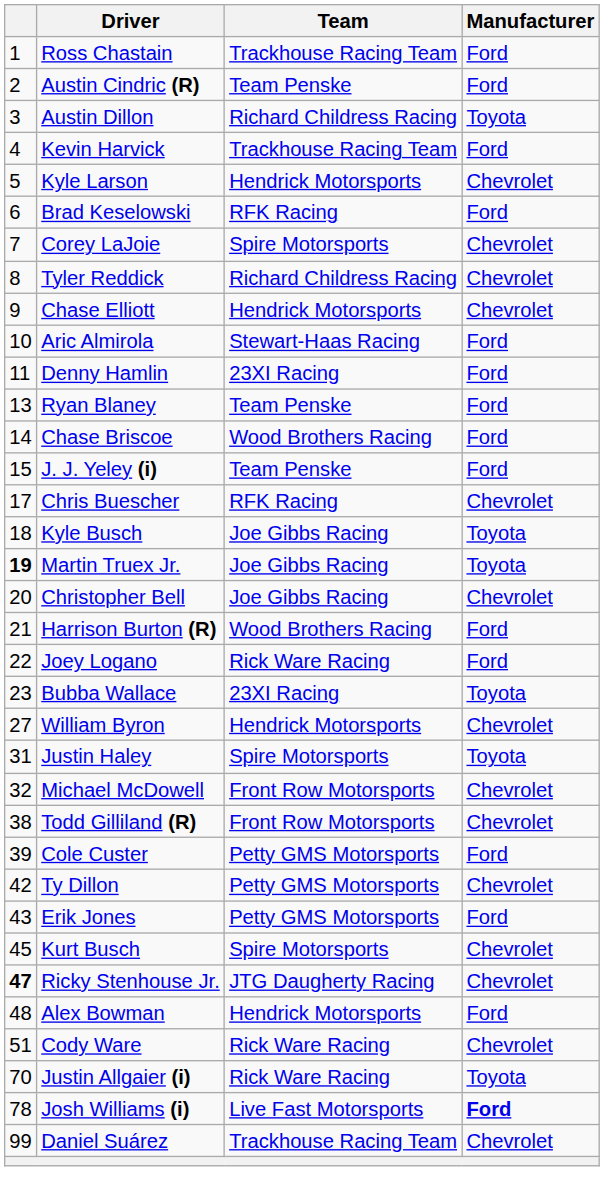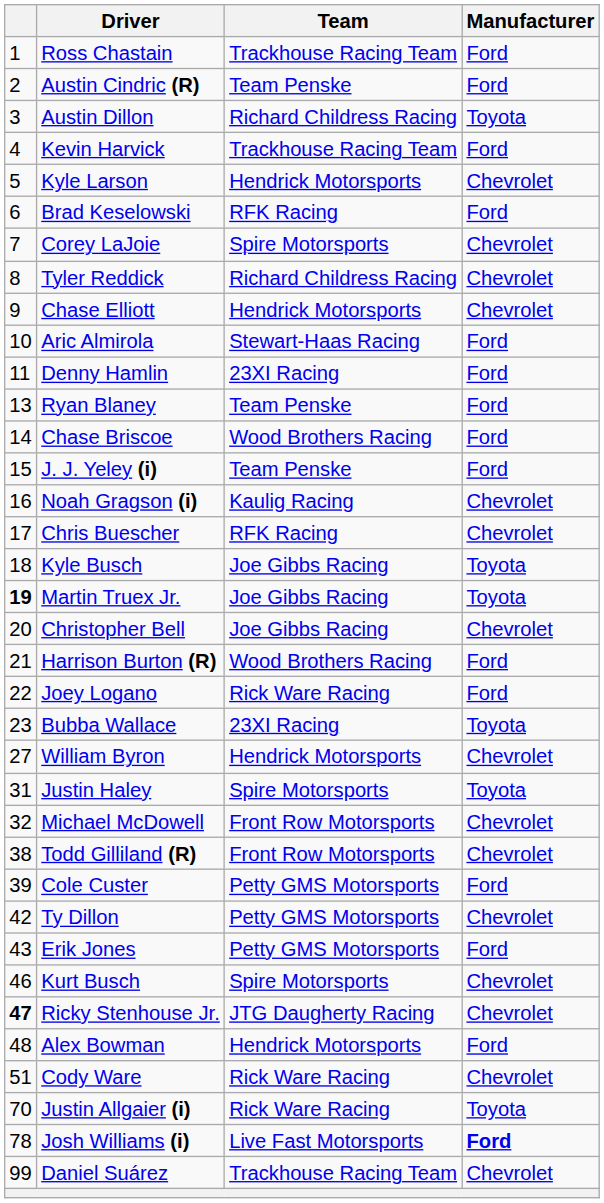 <table class="wikitable" style="font-size:95%">
 <tr>
 <th></th>
 <th>Driver</th>
 <th>Team</th>
 <th>Manufacturer</th>
 </tr>
 <tr>
 <td>1</td>
 <td><a href='#'>Ross Chastain</a></td>
 <td><a href='#'>Trackhouse Racing Team</a></td>
 <td><a href='#'>Ford</a></td>
 </tr>
 <tr>
 <td>2</td>
 <td><a href='#'>Austin Cindric</a> <strong>(R)</strong></td>
 <td><a href='#'>Team Penske</a></td>
 <td><a href='#'>Ford</a></td>
 </tr>
 <tr>
 <td>3</td>
 <td><a href='#'>Austin Dillon</a></td>
 <td><a href='#'>Richard Childress Racing</a></td>
 <td><a href='#'>Toyota</a></td>
 </tr>
 <tr>
 <td>4</td>
 <td><a href='#'>Kevin Harvick</a></td>
 <td><a href='#'>Trackhouse Racing Team</a></td>
 <td><a href='#'>Ford</a></td>
 </tr>
 <tr>
 <td>5</td>
 <td><a href='#'>Kyle Larson</a></td>
 <td><a href='#'>Hendrick Motorsports</a></td>
 <td><a href='#'>Chevrolet</a></td>
 </tr>
 <tr>
 <td>6</td>
 <td><a href='#'>Brad Keselowski</a></td>
 <td><a href='#'>RFK Racing</a></td>
 <td><a href='#'>Ford</a></td>
 </tr>
 <tr>
 <td>7</td>
 <td><a href='#'>Corey LaJoie</a></td>
 <td><a href='#'>Spire Motorsports</a></td>
 <td><a href='#'>Chevrolet</a></td>
 </tr>
 <tr>
 <td>8</td>
 <td><a href='#'>Tyler Reddick</a></td>
 <td><a href='#'>Richard Childress Racing</a></td>
 <td><a href='#'>Chevrolet</a></td>
 </tr>
 <tr>
 <td>9</td>
 <td><a href='#'>Chase Elliott</a></td>
 <td><a href='#'>Hendrick Motorsports</a></td>
 <td><a href='#'>Chevrolet</a></td>
 </tr>
 <tr>
 <td>10</td>
 <td><a href='#'>Aric Almirola</a></td>
 <td><a href='#'>Stewart-Haas Racing</a></td>
 <td><a href='#'>Ford</a></td>
 </tr>
 <tr>
 <td>11</td>
 <td><a href='#'>Denny Hamlin</a></td>
 <td><a href='#'>23XI Racing</a></td>
 <td><a href='#'>Ford</a></td>
 </tr>
 <tr>
 <td>13</td>
 <td><a href='#'>Ryan Blaney</a></td>
 <td><a href='#'>Team Penske</a></td>
 <td><a href='#'>Ford</a></td>
 </tr>
 <tr>
 <td>14</td>
 <td><a href='#'>Chase Briscoe</a></td>
 <td><a href='#'>Wood Brothers Racing</a></td>
 <td><a href='#'>Ford</a></td>
 </tr>
 <tr>
 <td>15</td>
 <td><a href='#'>J. J. Yeley</a> <strong>(i)</strong></td>
 <td><a href='#'>Team Penske</a></td>
 <td><a href='#'>Ford</a></td>
 </tr>
 <tr>
+<td>16</td>
+<td><a href='#'>Noah Gragson</a> <strong>(i)</strong></td>
+<td><a href='#'>Kaulig Racing</a></td>
+<td><a href='#'>Chevrolet</a></td>
+</tr>
+<tr>
 <td>17</td>
 <td><a href='#'>Chris Buescher</a></td>
 <td><a href='#'>RFK Racing</a></td>
 <td><a href='#'>Chevrolet</a></td>
 </tr>
 <tr>
 <td>18</td>
 <td><a href='#'>Kyle Busch</a></td>
 <td><a href='#'>Joe Gibbs Racing</a></td>
 <td><a href='#'>Toyota</a></td>
 </tr>
 <tr>
 <td><strong>19</strong></td>
 <td><a href='#'>Martin Truex Jr.</a></td>
 <td><a href='#'>Joe Gibbs Racing</a></td>
 <td><a href='#'>Toyota</a></td>
 </tr>
 <tr>
 <td>20</td>
 <td><a href='#'>Christopher Bell</a></td>
 <td><a href='#'>Joe Gibbs Racing</a></td>
 <td><a href='#'>Chevrolet</a></td>
 </tr>
 <tr>
 <td>21</td>
 <td><a href='#'>Harrison Burton</a> <strong>(R)</strong></td>
 <td><a href='#'>Wood Brothers Racing</a></td>
 <td><a href='#'>Ford</a></td>
 </tr>
 <tr>
 <td>22</td>
 <td><a href='#'>Joey Logano</a></td>
 <td><a href='#'>Rick Ware Racing</a></td>
 <td><a href='#'>Ford</a></td>
 </tr>
 <tr>
 <td>23</td>
 <td><a href='#'>Bubba Wallace</a></td>
 <td><a href='#'>23XI Racing</a></td>
 <td><a href='#'>Toyota</a></td>
 </tr>
 <tr>
 <td>27</td>
 <td><a href='#'>William Byron</a></td>
 <td><a href='#'>Hendrick Motorsports</a></td>
 <td><a href='#'>Chevrolet</a></td>
 </tr>
 <tr>
 <td>31</td>
 <td><a href='#'>Justin Haley</a></td>
 <td><a href='#'>Spire Motorsports</a></td>
 <td><a href='#'>Toyota</a></td>
 </tr>
 <tr>
 <td>32</td>
 <td><a href='#'>Michael McDowell</a></td>
 <td><a href='#'>Front Row Motorsports</a></td>
 <td><a href='#'>Chevrolet</a></td>
 </tr>
 <tr>
 <td>38</td>
 <td><a href='#'>Todd Gilliland</a> <strong>(R)</strong></td>
 <td><a href='#'>Front Row Motorsports</a></td>
 <td><a href='#'>Chevrolet</a></td>
 </tr>
 <tr>
 <td>39</td>
 <td><a href='#'>Cole Custer</a></td>
 <td><a href='#'>Petty GMS Motorsports</a></td>
 <td><a href='#'>Ford</a></td>
 </tr>
 <tr>
 <td>42</td>
 <td><a href='#'>Ty Dillon</a></td>
 <td><a href='#'>Petty GMS Motorsports</a></td>
 <td><a href='#'>Chevrolet</a></td>
 </tr>
 <tr>
 <td>43</td>
 <td><a href='#'>Erik Jones</a></td>
 <td><a href='#'>Petty GMS Motorsports</a></td>
 <td><a href='#'>Ford</a></td>
 </tr>
 <tr>
-<td>45</td>
+<td>46</td>
 <td><a href='#'>Kurt Busch</a></td>
 <td><a href='#'>Spire Motorsports</a></td>
 <td><a href='#'>Chevrolet</a></td>
 </tr>
 <tr>
 <td><strong>47</strong></td>
 <td><a href='#'>Ricky Stenhouse Jr.</a></td>
 <td><a href='#'>JTG Daugherty Racing</a></td>
 <td><a href='#'>Chevrolet</a></td>
 </tr>
 <tr>
 <td>48</td>
 <td><a href='#'>Alex Bowman</a></td>
 <td><a href='#'>Hendrick Motorsports</a></td>
 <td><a href='#'>Ford</a></td>
 </tr>
 <tr>
 <td>51</td>
 <td><a href='#'>Cody Ware</a></td>
 <td><a href='#'>Rick Ware Racing</a></td>
 <td><a href='#'>Chevrolet</a></td>
 </tr>
 <tr>
 <td>70</td>
 <td><a href='#'>Justin Allgaier</a> <strong>(i)</strong></td>
 <td><a href='#'>Rick Ware Racing</a></td>
 <td><a href='#'>Toyota</a></td>
 </tr>
 <tr>
 <td>78</td>
 <td><a href='#'>Josh Williams</a> <strong>(i)</strong></td>
 <td><a href='#'>Live Fast Motorsports</a></td>
 <td><strong><a href='#'>Ford</a></strong></td>
 </tr>
 <tr>
 <td>99</td>
 <td><a href='#'>Daniel Suárez</a></td>
 <td><a href='#'>Trackhouse Racing Team</a></td>
 <td><a href='#'>Chevrolet</a></td>
 </tr>
 <tr>
 <th colspan="4"></th>
 </tr>
 </table>
